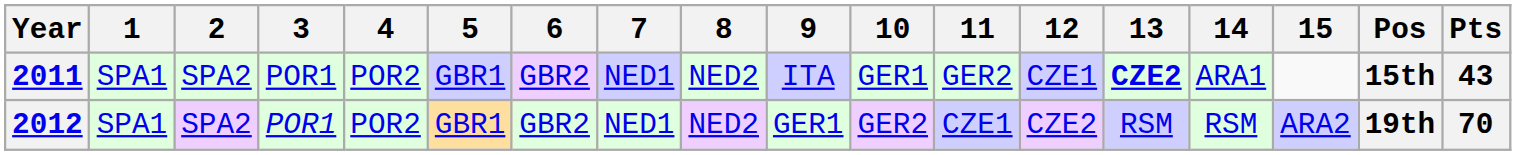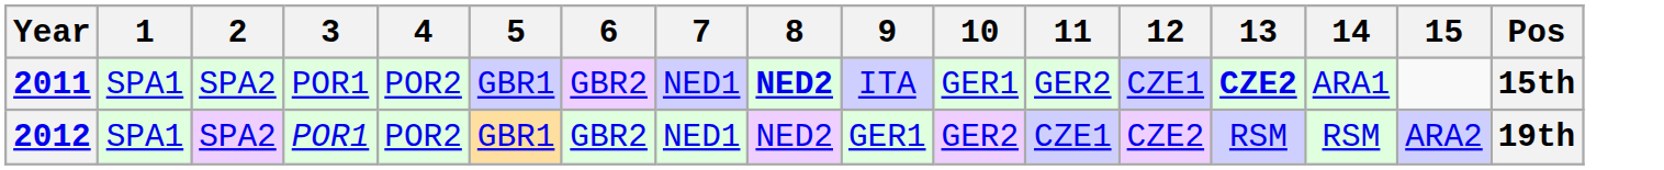 <table class="wikitable" style="font-size:100%; text-align:center">
 <tr>
 <th>Year</th>
 <th>1</th>
 <th>2</th>
 <th>3</th>
 <th>4</th>
 <th>5</th>
 <th>6</th>
 <th>7</th>
 <th>8</th>
 <th>9</th>
 <th>10</th>
 <th>11</th>
 <th>12</th>
 <th>13</th>
 <th>14</th>
 <th>15</th>
 <th>Pos</th>
-<th>Pts</th>
 </tr>
 <tr>
 <th><a href='#'>2011</a></th>
 <td style="background:#dfffdf;"><a href='#'>SPA1</a><br></td>
 <td style="background:#dfffdf;"><a href='#'>SPA2</a><br></td>
 <td style="background:#dfffdf;"><a href='#'>POR1</a><br></td>
 <td style="background:#dfffdf;"><a href='#'>POR2</a><br></td>
 <td style="background:#cfcfff;"><a href='#'>GBR1</a><br></td>
 <td style="background:#efcfff;"><a href='#'>GBR2</a><br></td>
 <td style="background:#cfcfff;"><a href='#'>NED1</a><br></td>
-<td style="background:#dfffdf;"><a href='#'>NED2</a><br></td>
+<td style="background:#dfffdf;"><strong><a href='#'>NED2</a><br></strong></td>
 <td style="background:#cfcfff;"><a href='#'>ITA</a><br></td>
 <td style="background:#dfffdf;"><a href='#'>GER1</a><br></td>
 <td style="background:#dfffdf;"><a href='#'>GER2</a><br></td>
 <td style="background:#cfcfff;"><a href='#'>CZE1</a><br></td>
 <td style="background:#dfffdf;"><strong><a href='#'>CZE2</a><br></strong></td>
 <td style="background:#dfffdf;"><a href='#'>ARA1</a><br></td>
 <td></td>
 <th>15th</th>
-<th>43</th>
 </tr>
 <tr>
 <th><a href='#'>2012</a></th>
 <td style="background:#dfffdf;"><a href='#'>SPA1</a><br></td>
 <td style="background:#efcfff;"><a href='#'>SPA2</a><br></td>
 <td style="background:#dfffdf;"><em><a href='#'>POR1</a></em><br></td>
 <td style="background:#dfffdf;"><a href='#'>POR2</a><br></td>
 <td style="background:#ffdf9f;"><a href='#'>GBR1</a><br></td>
 <td style="background:#dfffdf;"><a href='#'>GBR2</a><br></td>
 <td style="background:#dfffdf;"><a href='#'>NED1</a><br></td>
 <td style="background:#efcfff;"><a href='#'>NED2</a><br></td>
 <td style="background:#dfffdf;"><a href='#'>GER1</a><br></td>
 <td style="background:#efcfff;"><a href='#'>GER2</a><br></td>
 <td style="background:#cfcfff;"><a href='#'>CZE1</a><br></td>
 <td style="background:#efcfff;"><a href='#'>CZE2</a><br></td>
 <td style="background:#cfcfff;"><a href='#'>RSM</a><br></td>
 <td style="background:#dfffdf;"><a href='#'>RSM</a><br></td>
 <td style="background:#cfcfff;"><a href='#'>ARA2</a><br></td>
 <th>19th</th>
-<th>70</th>
 </tr>
 </table>
